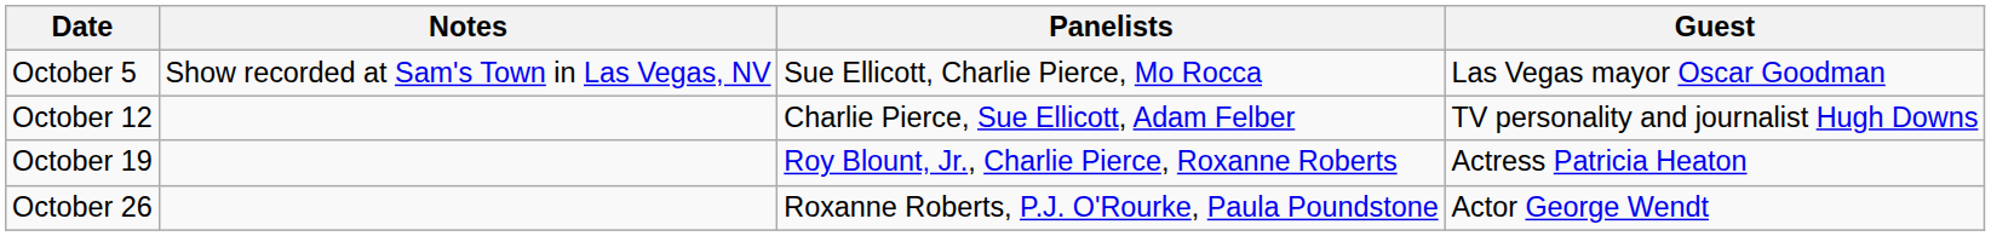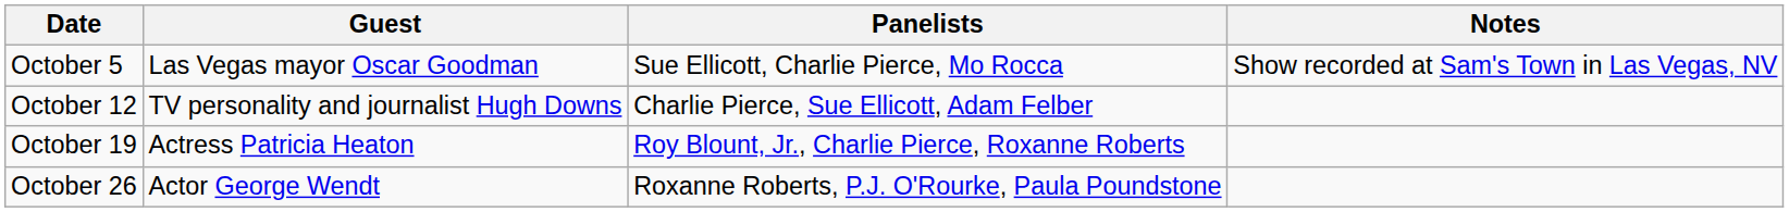 <table class="wikitable">
 <tr>
 <th>Date</th>
+<th>Guest</th>
+<th>Panelists</th>
 <th>Notes</th>
-<th>Panelists</th>
-<th>Guest</th>
 </tr>
 <tr>
 <td>October 5</td>
+<td>Las Vegas mayor <a href='#'>Oscar Goodman</a></td>
+<td>Sue Ellicott, Charlie Pierce, <a href='#'>Mo Rocca</a></td>
 <td>Show recorded at <a href='#'>Sam's Town</a> in <a href='#'>Las Vegas, NV</a></td>
-<td>Sue Ellicott, Charlie Pierce, <a href='#'>Mo Rocca</a></td>
-<td>Las Vegas mayor <a href='#'>Oscar Goodman</a></td>
 </tr>
 <tr>
 <td>October 12</td>
+<td>TV personality and journalist <a href='#'>Hugh Downs</a></td>
+<td>Charlie Pierce, <a href='#'>Sue Ellicott</a>, <a href='#'>Adam Felber</a></td>
 <td></td>
-<td>Charlie Pierce, <a href='#'>Sue Ellicott</a>, <a href='#'>Adam Felber</a></td>
-<td>TV personality and journalist <a href='#'>Hugh Downs</a></td>
 </tr>
 <tr>
 <td>October 19</td>
+<td>Actress <a href='#'>Patricia Heaton</a></td>
+<td><a href='#'>Roy Blount, Jr.</a>, <a href='#'>Charlie Pierce</a>, <a href='#'>Roxanne Roberts</a></td>
 <td></td>
-<td><a href='#'>Roy Blount, Jr.</a>, <a href='#'>Charlie Pierce</a>, <a href='#'>Roxanne Roberts</a></td>
-<td>Actress <a href='#'>Patricia Heaton</a></td>
 </tr>
 <tr>
 <td>October 26</td>
+<td>Actor <a href='#'>George Wendt</a></td>
+<td>Roxanne Roberts, <a href='#'>P.J. O'Rourke</a>, <a href='#'>Paula Poundstone</a></td>
 <td></td>
-<td>Roxanne Roberts, <a href='#'>P.J. O'Rourke</a>, <a href='#'>Paula Poundstone</a></td>
-<td>Actor <a href='#'>George Wendt</a></td>
 </tr>
 </table>
